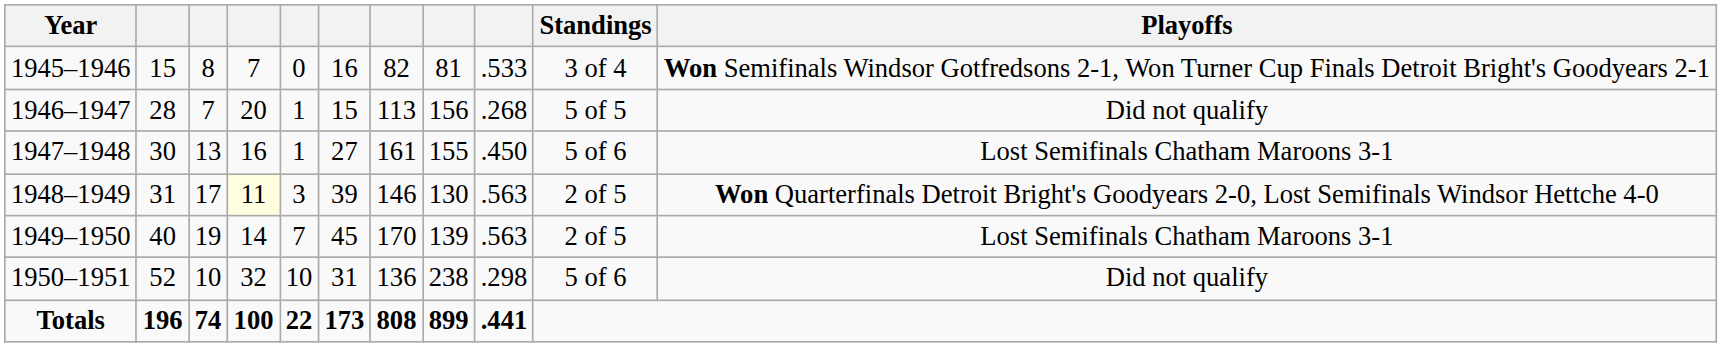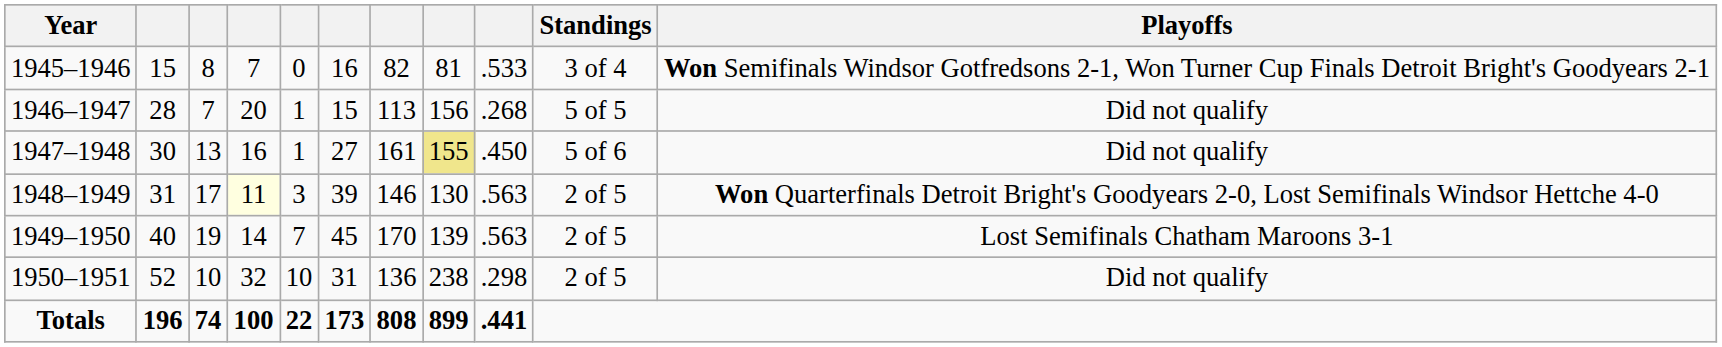 <table class="wikitable" style="text-align:center;">
 <tr>
 <th>Year</th>
 <th></th>
 <th></th>
 <th></th>
 <th></th>
 <th></th>
 <th></th>
 <th></th>
 <th></th>
 <th>Standings</th>
 <th>Playoffs</th>
 </tr>
 <tr>
 <td>1945–1946</td>
 <td>15</td>
 <td>8</td>
 <td>7</td>
 <td>0</td>
 <td>16</td>
 <td>82</td>
 <td>81</td>
 <td>.533</td>
 <td>3 of 4</td>
 <td><strong>Won</strong> Semifinals Windsor Gotfredsons 2-1, Won Turner Cup Finals Detroit Bright's Goodyears 2-1</td>
 </tr>
 <tr>
 <td>1946–1947</td>
 <td>28</td>
 <td>7</td>
 <td>20</td>
 <td>1</td>
 <td>15</td>
 <td>113</td>
 <td>156</td>
 <td>.268</td>
 <td>5 of 5</td>
 <td>Did not qualify</td>
 </tr>
 <tr>
 <td>1947–1948</td>
 <td>30</td>
 <td>13</td>
 <td>16</td>
 <td>1</td>
 <td>27</td>
 <td>161</td>
-<td>155</td>
+<td style="background: khaki;">155</td>
 <td>.450</td>
 <td>5 of 6</td>
-<td>Lost Semifinals Chatham Maroons 3-1</td>
+<td>Did not qualify</td>
 </tr>
 <tr>
 <td>1948–1949</td>
 <td>31</td>
 <td>17</td>
 <td style="background: lightyellow;">11</td>
 <td>3</td>
 <td>39</td>
 <td>146</td>
 <td>130</td>
 <td>.563</td>
 <td>2 of 5</td>
 <td><strong>Won</strong> Quarterfinals Detroit Bright's Goodyears 2-0, Lost Semifinals Windsor Hettche 4-0</td>
 </tr>
 <tr>
 <td>1949–1950</td>
 <td>40</td>
 <td>19</td>
 <td>14</td>
 <td>7</td>
 <td>45</td>
 <td>170</td>
 <td>139</td>
 <td>.563</td>
 <td>2 of 5</td>
 <td>Lost Semifinals Chatham Maroons 3-1</td>
 </tr>
 <tr>
 <td>1950–1951</td>
 <td>52</td>
 <td>10</td>
 <td>32</td>
 <td>10</td>
 <td>31</td>
 <td>136</td>
 <td>238</td>
 <td>.298</td>
-<td>5 of 6</td>
+<td>2 of 5</td>
 <td>Did not qualify</td>
 </tr>
 <tr>
 <td><strong>Totals</strong></td>
 <td><strong>196</strong></td>
 <td><strong>74</strong></td>
 <td><strong>100</strong></td>
 <td><strong>22</strong></td>
 <td><strong>173</strong></td>
 <td><strong>808</strong></td>
 <td><strong>899</strong></td>
 <td><strong>.441</strong></td>
 </tr>
 </table>
